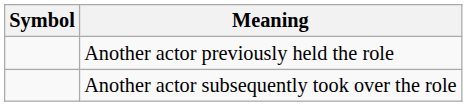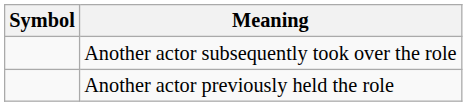 <table Class="wikitable">
 <tr>
 <th scope=col>Symbol</th>
 <th scope=col>Meaning</th>
 </tr>
 <tr>
 <td></td>
-<td>Another actor previously held the role</td>
+<td>Another actor subsequently took over the role</td>
 </tr>
 <tr>
 <td></td>
-<td>Another actor subsequently took over the role</td>
+<td>Another actor previously held the role</td>
 </tr>
 </table>
